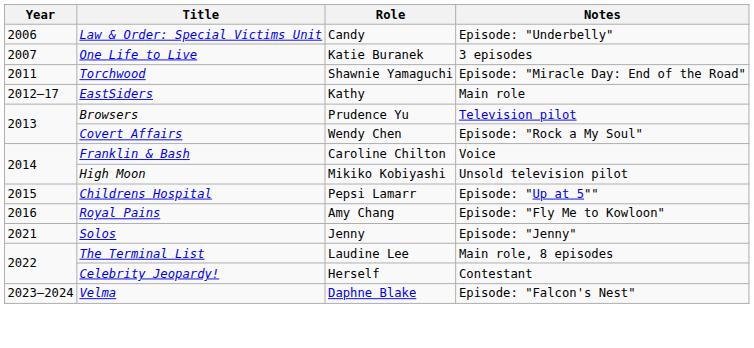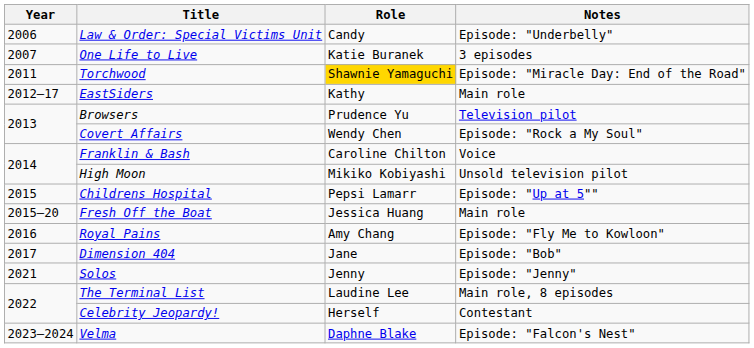 <table class="wikitable sortable">
 <tr>
 <th>Year</th>
 <th>Title</th>
 <th>Role</th>
 <th class="unsortable">Notes</th>
 </tr>
 <tr>
 <td>2006</td>
 <td><em><a href='#'>Law & Order: Special Victims Unit</a></em></td>
 <td>Candy</td>
 <td>Episode: "Underbelly"</td>
 </tr>
 <tr>
 <td>2007</td>
 <td><em><a href='#'>One Life to Live</a></em></td>
 <td>Katie Buranek</td>
 <td>3 episodes</td>
 </tr>
 <tr>
 <td>2011</td>
 <td><em><a href='#'>Torchwood</a></em></td>
-<td>Shawnie Yamaguchi</td>
+<td style="background: gold;">Shawnie Yamaguchi</td>
 <td>Episode: "Miracle Day: End of the Road"</td>
 </tr>
 <tr>
 <td>2012–17</td>
 <td><em><a href='#'>EastSiders</a></em></td>
 <td>Kathy</td>
 <td>Main role</td>
 </tr>
 <tr>
 <td rowspan="2">2013</td>
 <td><em>Browsers</em></td>
 <td>Prudence Yu</td>
 <td><a href='#'>Television pilot</a></td>
 </tr>
 <tr>
 <td><em><a href='#'>Covert Affairs</a></em></td>
 <td>Wendy Chen</td>
 <td>Episode: "Rock a My Soul"</td>
 </tr>
 <tr>
 <td rowspan="2">2014</td>
 <td><em><a href='#'>Franklin & Bash</a></em></td>
 <td>Caroline Chilton</td>
 <td>Voice</td>
 </tr>
 <tr>
 <td><em>High Moon</em></td>
 <td>Mikiko Kobiyashi</td>
 <td>Unsold television pilot</td>
 </tr>
 <tr>
 <td>2015</td>
 <td><em><a href='#'>Childrens Hospital</a></em></td>
 <td>Pepsi Lamarr</td>
 <td>Episode: "<a href='#'>Up at 5</a>""</td>
 </tr>
 <tr>
+<td>2015–20</td>
+<td><em><a href='#'>Fresh Off the Boat</a></em></td>
+<td>Jessica Huang</td>
+<td>Main role</td>
+</tr>
+<tr>
 <td>2016</td>
 <td><em><a href='#'>Royal Pains</a></em></td>
 <td>Amy Chang</td>
 <td>Episode: "Fly Me to Kowloon"</td>
+</tr>
+<tr>
+<td>2017</td>
+<td><em><a href='#'>Dimension 404</a></em></td>
+<td>Jane</td>
+<td>Episode: "Bob"</td>
 </tr>
 <tr>
 <td>2021</td>
 <td><em><a href='#'>Solos</a></em></td>
 <td>Jenny</td>
 <td>Episode: "Jenny"</td>
 </tr>
 <tr>
 <td rowspan="2">2022</td>
 <td><em><a href='#'>The Terminal List</a></em></td>
 <td>Laudine Lee</td>
 <td>Main role, 8 episodes</td>
 </tr>
 <tr>
 <td><em><a href='#'>Celebrity Jeopardy!</a></em></td>
 <td>Herself</td>
 <td>Contestant</td>
 </tr>
 <tr>
 <td>2023–2024</td>
 <td><em><a href='#'>Velma</a></em></td>
 <td><a href='#'>Daphne Blake</a></td>
 <td>Episode: "Falcon's Nest"</td>
 </tr>
 </table>
